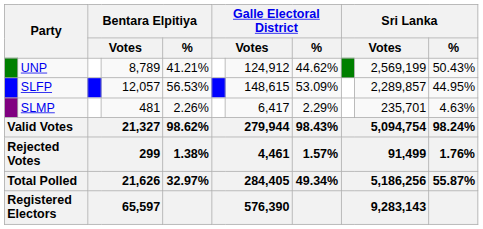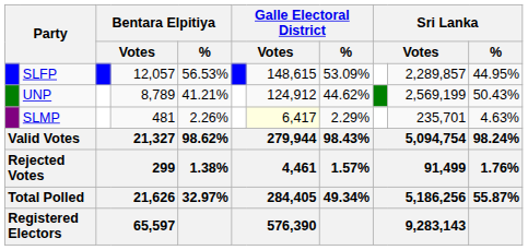 <table class="wikitable">
 <tr>
 <th colspan="2" width="144px"rowspan="2">Party</th>
 <th colspan="3" width="216px">Bentara Elpitiya</th>
 <th colspan="3" width="216px"><a href='#'>Galle Electoral District</a></th>
 <th colspan="3" width="216px">Sri Lanka</th>
 </tr>
 <tr>
 <th colspan="2" width="144px">Votes</th>
 <th>%</th>
 <th colspan="2" width="144px">Votes</th>
 <th>%</th>
 <th colspan="2" width="144px">Votes</th>
 <th>%</th>
 </tr>
 <tr>
+<td style="background-color:blue;" width="10px"></td>
+<td style="text-align:left;"><a href='#'>SLFP</a></td>
+<td style="background-color:blue;" width="10px"></td>
+<td style="text-align:right;">12,057</td>
+<td style="text-align:right;">56.53%</td>
+<td style="background-color:blue;" width="10px"></td>
+<td style="text-align:right;">148,615</td>
+<td style="text-align:right;">53.09%</td>
+<td style="background-color:white;" width="10px"></td>
+<td style="text-align:right;">2,289,857</td>
+<td style="text-align:right;">44.95%</td>
+</tr>
+<tr>
 <td style="background-color:green;" width="10px"></td>
 <td style="text-align:left;"><a href='#'>UNP</a></td>
 <td style="background-color:white;" width="10px"></td>
 <td style="text-align:right;">8,789</td>
 <td style="text-align:right;">41.21%</td>
 <td style="background-color:white;" width="10px"></td>
 <td style="text-align:right;">124,912</td>
 <td style="text-align:right;">44.62%</td>
 <td style="background-color:green;" width="10px"></td>
 <td style="text-align:right;">2,569,199</td>
 <td style="text-align:right;">50.43%</td>
 </tr>
 <tr>
-<td style="background-color:blue;" width="10px"></td>
-<td style="text-align:left;"><a href='#'>SLFP</a></td>
-<td style="background-color:blue;" width="10px"></td>
-<td style="text-align:right;">12,057</td>
-<td style="text-align:right;">56.53%</td>
-<td style="background-color:blue;" width="10px"></td>
-<td style="text-align:right;">148,615</td>
-<td style="text-align:right;">53.09%</td>
-<td style="background-color:white;" width="10px"></td>
-<td style="text-align:right;">2,289,857</td>
-<td style="text-align:right;">44.95%</td>
-</tr>
-<tr>
 <td style="background-color:purple;" width="10px"></td>
 <td style="text-align:left;"><a href='#'>SLMP</a></td>
 <td style="background-color:white;" width="10px"></td>
 <td style="text-align:right;">481</td>
 <td style="text-align:right;">2.26%</td>
 <td style="background-color:white;" width="10px"></td>
-<td style="text-align:right;">6,417</td>
+<td style="background: lightyellow; text-align:right;">6,417</td>
 <td style="text-align:right;">2.29%</td>
 <td style="background-color:white;" width="10px"></td>
 <td style="text-align:right;">235,701</td>
 <td style="text-align:right;">4.63%</td>
 </tr>
 <tr>
 <th colspan="2" width="144px"style="text-align:left;">Valid Votes</th>
 <th style="text-align:right;"colspan="2" width="144px">21,327</th>
 <th style="text-align:right;">98.62%</th>
 <th style="text-align:right;"colspan="2" width="144px">279,944</th>
 <th style="text-align:right;">98.43%</th>
 <th style="text-align:right;"colspan="2" width="144px">5,094,754</th>
 <th style="text-align:right;">98.24%</th>
 </tr>
 <tr>
 <th colspan="2" width="144px"style="text-align:left;">Rejected Votes</th>
 <th style="text-align:right;"colspan="2" width="144px">299</th>
 <th style="text-align:right;">1.38%</th>
 <th style="text-align:right;"colspan="2" width="144px">4,461</th>
 <th style="text-align:right;">1.57%</th>
 <th style="text-align:right;"colspan="2" width="144px">91,499</th>
 <th style="text-align:right;">1.76%</th>
 </tr>
 <tr>
 <th colspan="2" width="144px"style="text-align:left;">Total Polled</th>
 <th style="text-align:right;"colspan="2" width="144px">21,626</th>
 <th style="text-align:right;">32.97%</th>
 <th style="text-align:right;"colspan="2" width="144px">284,405</th>
 <th style="text-align:right;">49.34%</th>
 <th style="text-align:right;"colspan="2" width="144px">5,186,256</th>
 <th style="text-align:right;">55.87%</th>
 </tr>
 <tr>
 <th colspan="2" width="144px"style="text-align:left;">Registered Electors</th>
 <th style="text-align:right;"colspan="2" width="144px">65,597</th>
 <th></th>
 <th style="text-align:right;"colspan="2" width="144px">576,390</th>
 <th></th>
 <th style="text-align:right;"colspan="2" width="144px">9,283,143</th>
 <th></th>
 </tr>
 </table>
